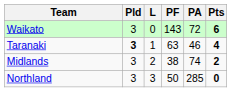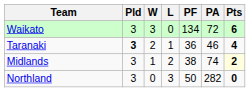 <table class="wikitable" style="text-align:center;">
 <tr>
 <th width=175>Team</th>
 <th width=20 abbr="Played">Pld</th>
+<th width=20 abbr="Won">W</th>
 <th width=20 abbr="Lost">L</th>
 <th width=20 abbr="Points for">PF</th>
 <th width=20 abbr="Points against">PA</th>
 <th width=20 abbr="Points">Pts</th>
 </tr>
 <tr style="background: #ccffcc;">
 <td style="text-align:left;"><a href='#'>Waikato</a></td>
 <td>3</td>
+<td>3</td>
 <td>0</td>
-<td>143</td>
+<td>134</td>
 <td>72</td>
 <td><strong>6</strong></td>
 </tr>
 <tr>
 <td style="text-align:left;"><a href='#'>Taranaki</a></td>
 <td><strong>3</strong></td>
+<td>2</td>
 <td>1</td>
-<td>63</td>
+<td>36</td>
 <td>46</td>
 <td><strong>4</strong></td>
 </tr>
 <tr>
 <td style="text-align:left;"><a href='#'>Midlands</a></td>
 <td>3</td>
+<td>1</td>
 <td>2</td>
 <td>38</td>
 <td>74</td>
-<td><strong>2</strong></td>
+<td style="background: lightyellow;"><strong>2</strong></td>
 </tr>
 <tr>
 <td style="text-align:left;"><a href='#'>Northland</a></td>
 <td>3</td>
+<td>0</td>
 <td>3</td>
 <td>50</td>
-<td>285</td>
+<td>282</td>
 <td><strong>0</strong></td>
 </tr>
 </table>
